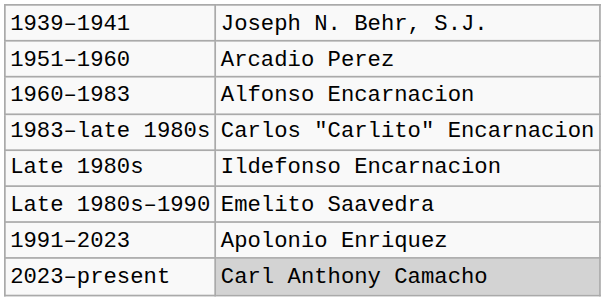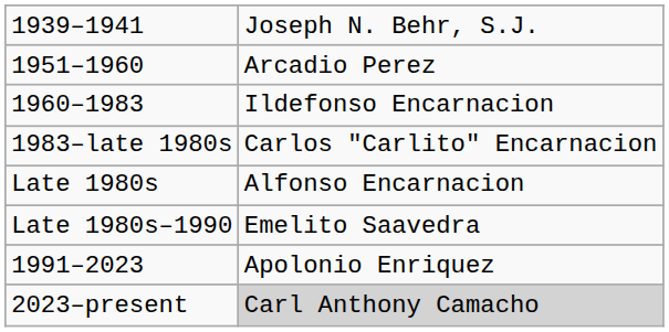 <table class="wikitable">
 <tr>
 <td>1939–1941</td>
 <td>Joseph N. Behr, S.J.</td>
 </tr>
 <tr>
 <td>1951–1960</td>
 <td>Arcadio Perez</td>
 </tr>
 <tr>
 <td>1960–1983</td>
-<td>Alfonso Encarnacion</td>
+<td>Ildefonso Encarnacion</td>
 </tr>
 <tr>
 <td>1983–late 1980s</td>
 <td>Carlos "Carlito" Encarnacion</td>
 </tr>
 <tr>
 <td>Late 1980s</td>
-<td>Ildefonso Encarnacion</td>
+<td>Alfonso Encarnacion</td>
 </tr>
 <tr>
 <td>Late 1980s–1990</td>
 <td>Emelito Saavedra</td>
 </tr>
 <tr>
 <td>1991–2023</td>
 <td>Apolonio Enriquez</td>
 </tr>
 <tr>
 <td>2023–present</td>
 <td style="background: lightgrey;">Carl Anthony Camacho</td>
 </tr>
 </table>
